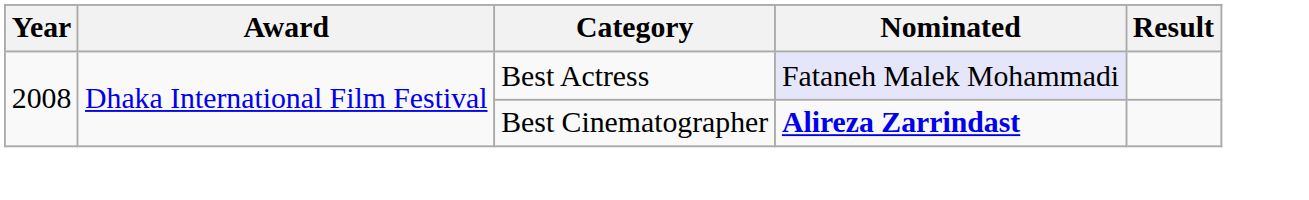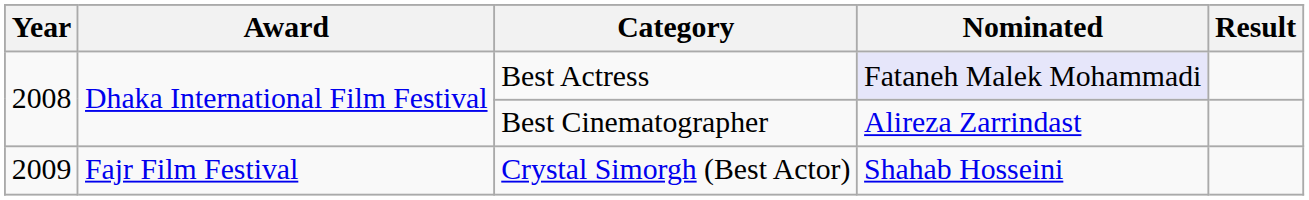 <table class="wikitable">
 <tr>
 <th>Year</th>
 <th>Award </th>
 <th>Category</th>
 <th>Nominated</th>
 <th>Result</th>
 </tr>
 <tr>
 <td rowspan="2">2008</td>
 <td rowspan="2"><a href='#'>Dhaka International Film Festival</a></td>
 <td>Best Actress</td>
 <td style="background: lavender;">Fataneh Malek Mohammadi</td>
 <td></td>
 </tr>
 <tr>
 <td>Best Cinematographer</td>
-<td><strong><a href='#'>Alireza Zarrindast</a></strong></td>
+<td><a href='#'>Alireza Zarrindast</a></td>
+<td></td>
+</tr>
+<tr>
+<td>2009</td>
+<td><a href='#'>Fajr Film Festival</a></td>
+<td><a href='#'>Crystal Simorgh</a> (Best Actor)</td>
+<td><a href='#'>Shahab Hosseini</a></td>
 <td></td>
 </tr>
 </table>
